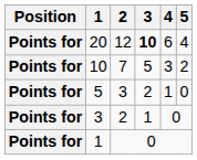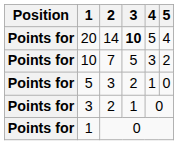 <table class="wikitable floatright" style="text-align: center">
 <tr>
 <th scope="col">Position</th>
 <th scope="col">1</th>
 <th scope="col">2</th>
 <th scope="col">3</th>
 <th scope="col">4</th>
 <th scope="col">5</th>
 </tr>
 <tr>
 <th scope="row">Points for </th>
 <td>20</td>
-<td>12</td>
+<td>14</td>
 <td><strong>10</strong></td>
-<td>6</td>
+<td>5</td>
 <td>4</td>
 </tr>
 <tr>
 <th scope="row">Points for </th>
 <td>10</td>
 <td>7</td>
 <td>5</td>
 <td>3</td>
 <td>2</td>
 </tr>
 <tr>
 <th scope="row">Points for </th>
 <td>5</td>
 <td>3</td>
 <td>2</td>
 <td>1</td>
 <td>0</td>
 </tr>
 <tr>
 <th scope="row">Points for </th>
 <td>3</td>
 <td>2</td>
 <td>1</td>
 <td colspan=2>0</td>
 </tr>
 <tr>
 <th scope="row">Points for </th>
 <td>1</td>
 <td colspan=4>0</td>
 </tr>
 </table>
